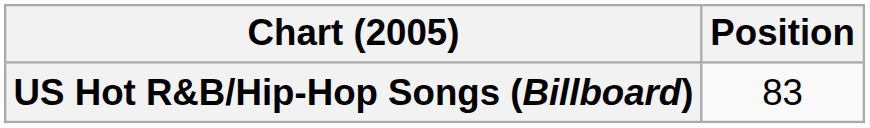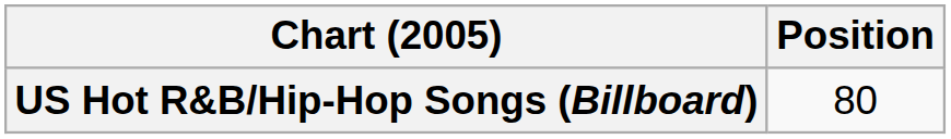 <table class="wikitable plainrowheaders" style="text-align:center;">
 <tr>
 <th scope="col">Chart (2005)</th>
 <th scope="col">Position</th>
 </tr>
 <tr>
 <th scope="row">US Hot R&B/Hip-Hop Songs (<em>Billboard</em>)</th>
-<td>83</td>
+<td>80</td>
 </tr>
 </table>
